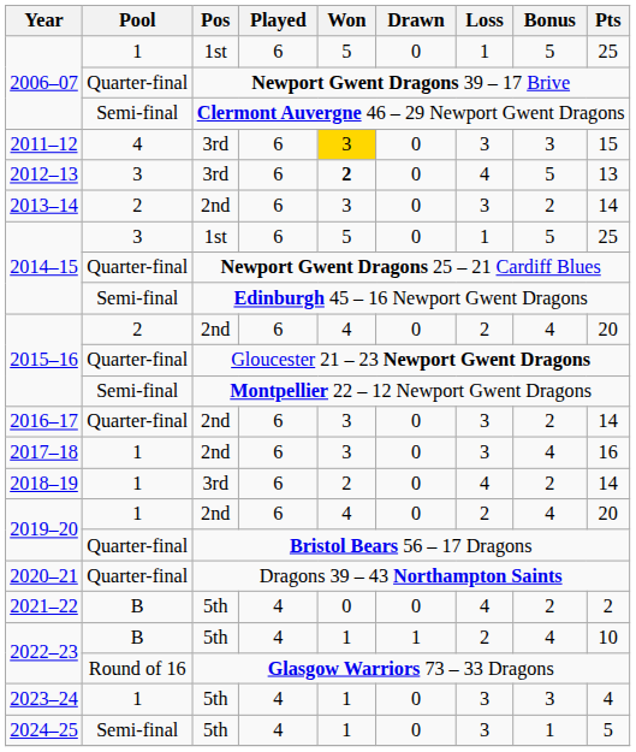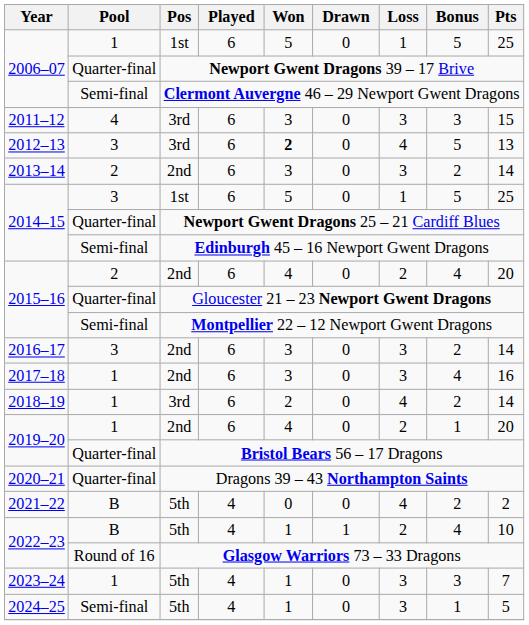 <table class="wikitable" style="text-align:center">
 <tr>
 <th>Year</th>
 <th>Pool</th>
 <th>Pos</th>
 <th>Played</th>
 <th>Won</th>
 <th>Drawn</th>
 <th>Loss</th>
 <th>Bonus</th>
 <th>Pts</th>
 </tr>
 <tr>
 <td rowspan="3"><a href='#'>2006–07</a></td>
 <td>1</td>
 <td>1st</td>
 <td>6</td>
 <td>5</td>
 <td>0</td>
 <td>1</td>
 <td>5</td>
 <td>25</td>
 </tr>
 <tr>
 <td>Quarter-final</td>
 <td colspan=7><strong>Newport Gwent Dragons</strong> 39 – 17 <a href='#'>Brive</a></td>
 </tr>
 <tr>
 <td>Semi-final</td>
 <td colspan=7><strong><a href='#'>Clermont Auvergne</a></strong> 46 – 29 Newport Gwent Dragons</td>
 </tr>
 <tr>
 <td><a href='#'>2011–12</a></td>
 <td>4</td>
 <td>3rd</td>
 <td>6</td>
-<td style="background: gold;">3</td>
+<td>3</td>
 <td>0</td>
 <td>3</td>
 <td>3</td>
 <td>15</td>
 </tr>
 <tr>
 <td><a href='#'>2012–13</a></td>
 <td>3</td>
 <td>3rd</td>
 <td>6</td>
 <td><strong>2</strong></td>
 <td>0</td>
 <td>4</td>
 <td>5</td>
 <td>13</td>
 </tr>
 <tr>
 <td><a href='#'>2013–14</a></td>
 <td>2</td>
 <td>2nd</td>
 <td>6</td>
 <td>3</td>
 <td>0</td>
 <td>3</td>
 <td>2</td>
 <td>14</td>
 </tr>
 <tr>
 <td rowspan="3"><a href='#'>2014–15</a></td>
 <td>3</td>
 <td>1st</td>
 <td>6</td>
 <td>5</td>
 <td>0</td>
 <td>1</td>
 <td>5</td>
 <td>25</td>
 </tr>
 <tr>
 <td>Quarter-final</td>
 <td colspan=7><strong>Newport Gwent Dragons</strong> 25 – 21 <a href='#'>Cardiff Blues</a></td>
 </tr>
 <tr>
 <td>Semi-final</td>
 <td colspan=7><strong><a href='#'>Edinburgh</a></strong> 45 – 16 Newport Gwent Dragons</td>
 </tr>
 <tr>
 <td rowspan="3"><a href='#'>2015–16</a></td>
 <td>2</td>
 <td>2nd</td>
 <td>6</td>
 <td>4</td>
 <td>0</td>
 <td>2</td>
 <td>4</td>
 <td>20</td>
 </tr>
 <tr>
 <td>Quarter-final</td>
 <td colspan=8><a href='#'>Gloucester</a> 21 – 23 <strong>Newport Gwent Dragons</strong></td>
 </tr>
 <tr>
 <td>Semi-final</td>
 <td colspan=8><strong><a href='#'>Montpellier</a></strong> 22 – 12 Newport Gwent Dragons</td>
 </tr>
 <tr>
 <td><a href='#'>2016–17</a></td>
-<td>Quarter-final</td>
+<td>3</td>
 <td>2nd</td>
 <td>6</td>
 <td>3</td>
 <td>0</td>
 <td>3</td>
 <td>2</td>
 <td>14</td>
 </tr>
 <tr>
 <td><a href='#'>2017–18</a></td>
 <td>1</td>
 <td>2nd</td>
 <td>6</td>
 <td>3</td>
 <td>0</td>
 <td>3</td>
 <td>4</td>
 <td>16</td>
 </tr>
 <tr>
 <td><a href='#'>2018–19</a></td>
 <td>1</td>
 <td>3rd</td>
 <td>6</td>
 <td>2</td>
 <td>0</td>
 <td>4</td>
 <td>2</td>
 <td>14</td>
 </tr>
 <tr>
 <td rowspan="2"><a href='#'>2019–20</a></td>
 <td>1</td>
 <td>2nd</td>
 <td>6</td>
 <td>4</td>
 <td>0</td>
 <td>2</td>
-<td>4</td>
+<td>1</td>
 <td>20</td>
 </tr>
 <tr>
 <td>Quarter-final</td>
 <td colspan=7><strong><a href='#'>Bristol Bears</a></strong> 56 – 17 Dragons</td>
 </tr>
 <tr>
 <td><a href='#'>2020–21</a></td>
 <td>Quarter-final</td>
 <td colspan=7>Dragons 39 – 43 <strong><a href='#'>Northampton Saints</a></strong></td>
 </tr>
 <tr>
 <td><a href='#'>2021–22</a></td>
 <td>B</td>
 <td>5th</td>
 <td>4</td>
 <td>0</td>
 <td>0</td>
 <td>4</td>
 <td>2</td>
 <td>2</td>
 </tr>
 <tr>
 <td rowspan="2"><a href='#'>2022–23</a></td>
 <td>B</td>
 <td>5th</td>
 <td>4</td>
 <td>1</td>
 <td>1</td>
 <td>2</td>
 <td>4</td>
 <td>10</td>
 </tr>
 <tr>
 <td>Round of 16</td>
 <td colspan=7><strong><a href='#'>Glasgow Warriors</a></strong> 73 – 33 Dragons</td>
 </tr>
 <tr>
 <td><a href='#'>2023–24</a></td>
 <td>1</td>
 <td>5th</td>
 <td>4</td>
 <td>1</td>
 <td>0</td>
 <td>3</td>
 <td>3</td>
-<td>4</td>
+<td>7</td>
 </tr>
 <tr>
 <td><a href='#'>2024–25</a></td>
 <td>Semi-final</td>
 <td>5th</td>
 <td>4</td>
 <td>1</td>
 <td>0</td>
 <td>3</td>
 <td>1</td>
 <td>5</td>
 </tr>
 <tr>
 </tr>
 </table>
